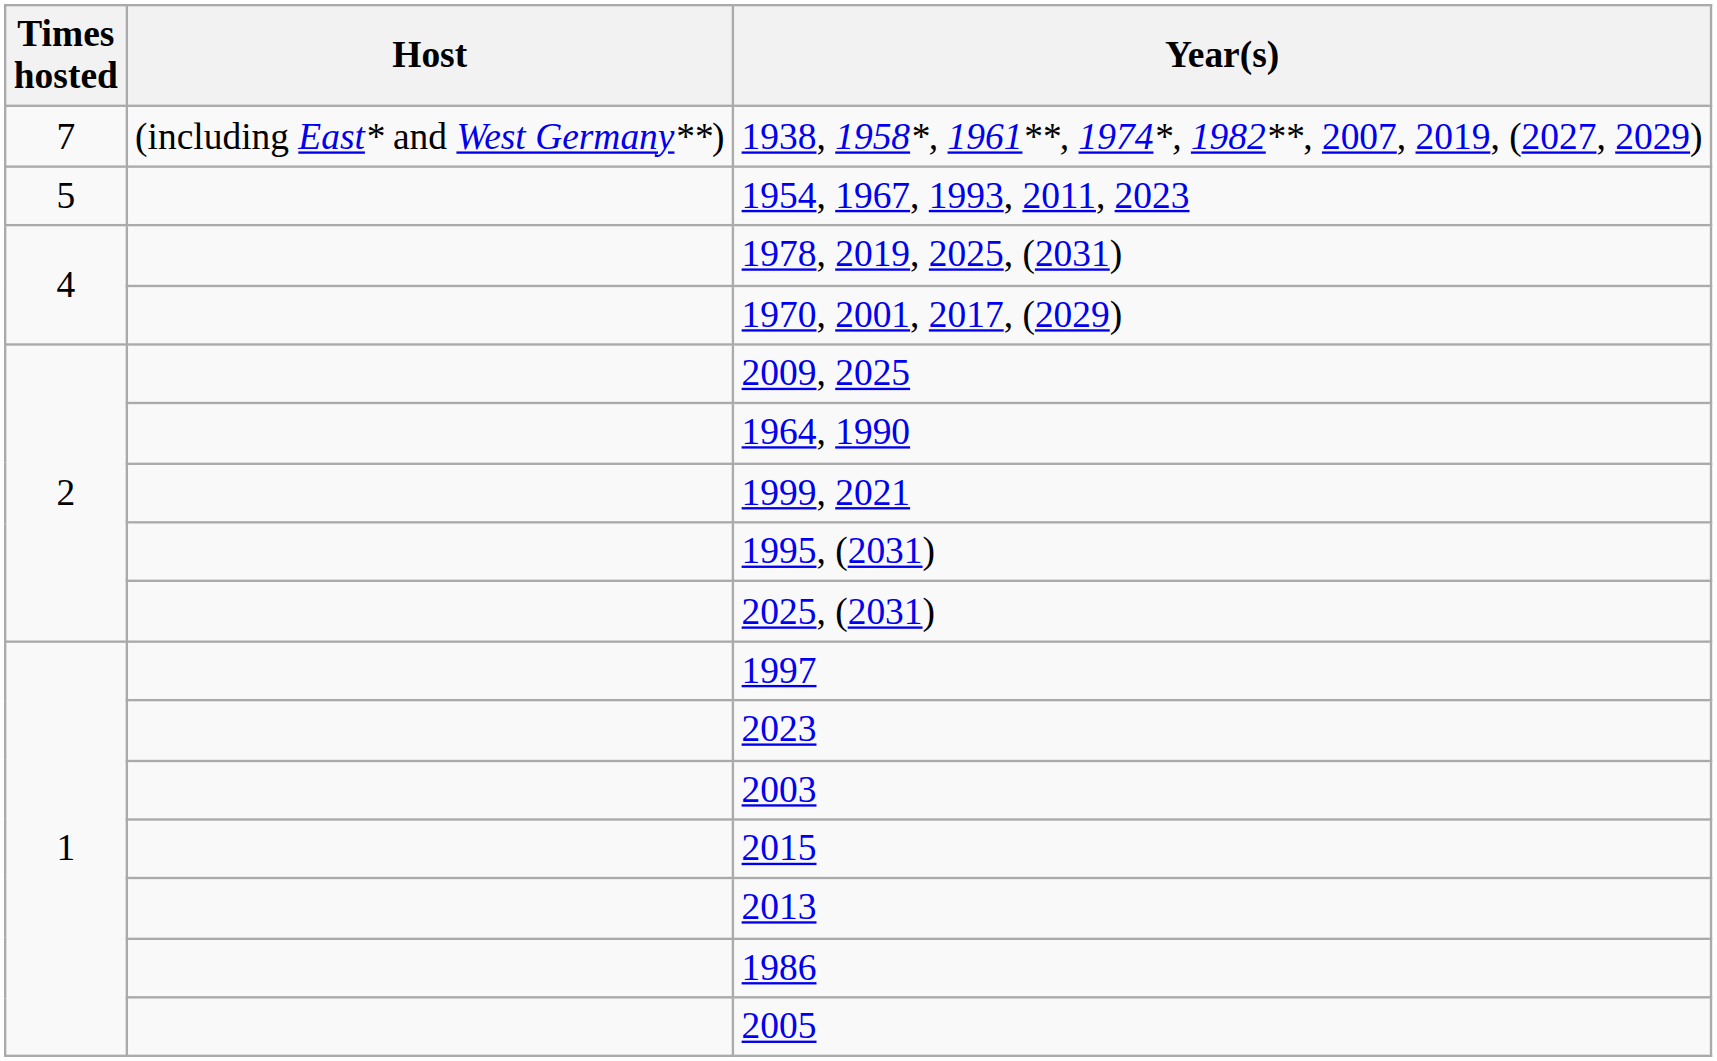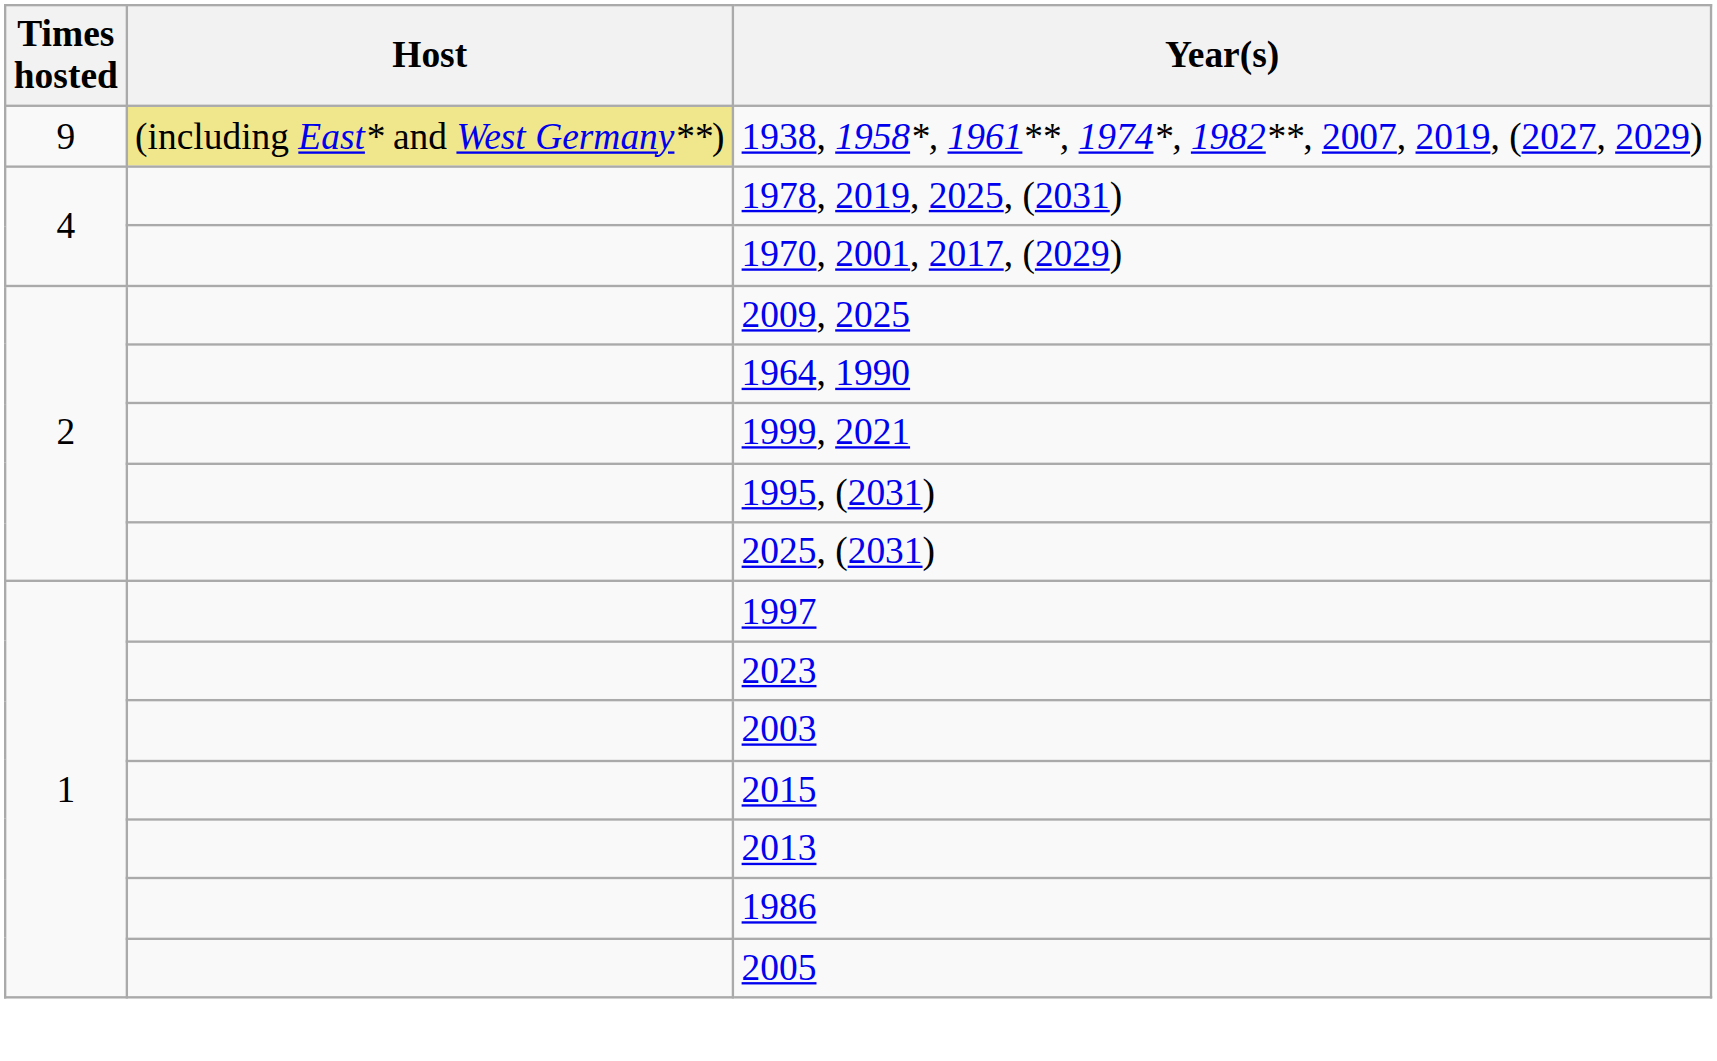 <table class="wikitable">
 <tr>
 <th>Times <br> hosted</th>
 <th>Host</th>
 <th>Year(s)</th>
 </tr>
 <tr>
-<td style="text-align:center;">7</td>
-<td> (including <em><a href='#'>East</a>*</em> and <em><a href='#'>West Germany</a>**</em>)</td>
+<td style="text-align:center;">9</td>
+<td style="background: khaki;"> (including <em><a href='#'>East</a>*</em> and <em><a href='#'>West Germany</a>**</em>)</td>
 <td><a href='#'>1938</a>, <em><a href='#'>1958</a>*,  <a href='#'>1961</a>**, <a href='#'>1974</a>*, <a href='#'>1982</a>**</em>, <a href='#'>2007</a>, <a href='#'>2019</a>, (<a href='#'>2027</a>, <a href='#'>2029</a>)</td>
-</tr>
-<tr>
-<td style="text-align:center;">5</td>
-<td></td>
-<td><a href='#'>1954</a>, <a href='#'>1967</a>, <a href='#'>1993</a>, <a href='#'>2011</a>, <a href='#'>2023</a></td>
 </tr>
 <tr>
 <td rowspan=2 style="text-align:center;">4</td>
 <td></td>
 <td><a href='#'>1978</a>, <a href='#'>2019</a>, <a href='#'>2025</a>, (<a href='#'>2031</a>)</td>
 </tr>
 <tr>
 <td></td>
 <td><a href='#'>1970</a>, <a href='#'>2001</a>, <a href='#'>2017</a>, (<a href='#'>2029</a>)</td>
 </tr>
 <tr>
 <td rowspan=5 style="text-align:center;">2</td>
 <td></td>
 <td><a href='#'>2009</a>, <a href='#'>2025</a></td>
 </tr>
 <tr>
 <td><em></em></td>
 <td><a href='#'>1964</a>, <a href='#'>1990</a></td>
 </tr>
 <tr>
 <td></td>
 <td><a href='#'>1999</a>, <a href='#'>2021</a></td>
 </tr>
 <tr>
 <td></td>
 <td><a href='#'>1995</a>, (<a href='#'>2031</a>)</td>
 </tr>
 <tr>
 <td></td>
 <td><a href='#'>2025</a>, (<a href='#'>2031</a>)</td>
 </tr>
 <tr>
 <td rowspan=7 style="text-align:center;">1</td>
 <td></td>
 <td><a href='#'>1997</a></td>
 </tr>
 <tr>
 <td></td>
 <td><a href='#'>2023</a></td>
 </tr>
 <tr>
 <td></td>
 <td><a href='#'>2003</a></td>
 </tr>
 <tr>
 <td></td>
 <td><a href='#'>2015</a></td>
 </tr>
 <tr>
 <td></td>
 <td><a href='#'>2013</a></td>
 </tr>
 <tr>
 <td></td>
 <td><a href='#'>1986</a></td>
 </tr>
 <tr>
 <td></td>
 <td><a href='#'>2005</a></td>
 </tr>
 </table>
